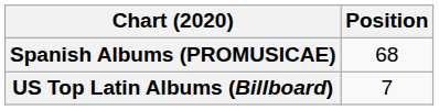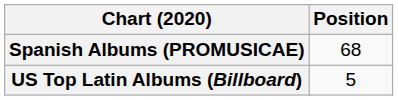 <table class="wikitable plainrowheaders" style="text-align:center">
 <tr>
 <th scope="col">Chart (2020)</th>
 <th scope="col">Position</th>
 </tr>
 <tr>
 <th scope="row">Spanish Albums (PROMUSICAE)</th>
 <td>68</td>
 </tr>
 <tr>
 <th scope="row">US Top Latin Albums (<em>Billboard</em>)</th>
-<td>7</td>
+<td>5</td>
 </tr>
 </table>
